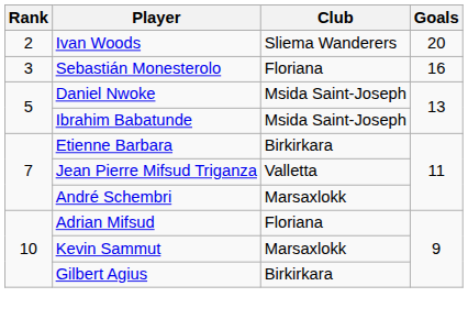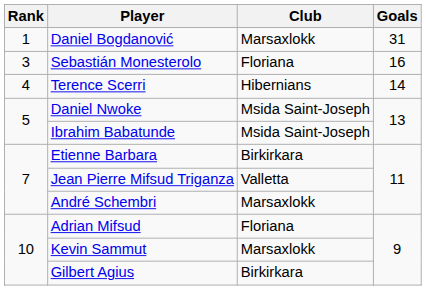 <table class="wikitable" style="text-align:center">
 <tr>
 <th>Rank</th>
 <th>Player</th>
 <th>Club</th>
 <th>Goals</th>
 </tr>
 <tr>
-<td>2</td>
-<td align="left"> <a href='#'>Ivan Woods</a></td>
-<td align="left">Sliema Wanderers</td>
-<td>20</td>
+<td>1</td>
+<td align="left"> <a href='#'>Daniel Bogdanović</a></td>
+<td align="left">Marsaxlokk</td>
+<td>31</td>
 </tr>
 <tr>
 <td>3</td>
 <td align="left"> <a href='#'>Sebastián Monesterolo</a></td>
 <td align="left">Floriana</td>
 <td>16</td>
+</tr>
+<tr>
+<td>4</td>
+<td align="left"> <a href='#'>Terence Scerri</a></td>
+<td align="left">Hibernians</td>
+<td>14</td>
 </tr>
 <tr>
 <td rowspan="2">5</td>
 <td align="left"> <a href='#'>Daniel Nwoke</a></td>
 <td align="left">Msida Saint-Joseph</td>
 <td rowspan="2">13</td>
 </tr>
 <tr>
 <td align="left"> <a href='#'>Ibrahim Babatunde</a></td>
 <td align="left">Msida Saint-Joseph</td>
 </tr>
 <tr>
 <td rowspan="3">7</td>
 <td align="left"> <a href='#'>Etienne Barbara</a></td>
 <td align="left">Birkirkara</td>
 <td rowspan="3">11</td>
 </tr>
 <tr>
 <td align="left"> <a href='#'>Jean Pierre Mifsud Triganza</a></td>
 <td align="left">Valletta</td>
 </tr>
 <tr>
 <td align="left"> <a href='#'>André Schembri</a></td>
 <td align="left">Marsaxlokk</td>
 </tr>
 <tr>
 <td rowspan="3">10</td>
 <td align="left"> <a href='#'>Adrian Mifsud</a></td>
 <td align="left">Floriana</td>
 <td rowspan="3">9</td>
 </tr>
 <tr>
 <td align="left"> <a href='#'>Kevin Sammut</a></td>
 <td align="left">Marsaxlokk</td>
 </tr>
 <tr>
 <td align="left"> <a href='#'>Gilbert Agius</a></td>
 <td align="left">Birkirkara</td>
 </tr>
 </table>
